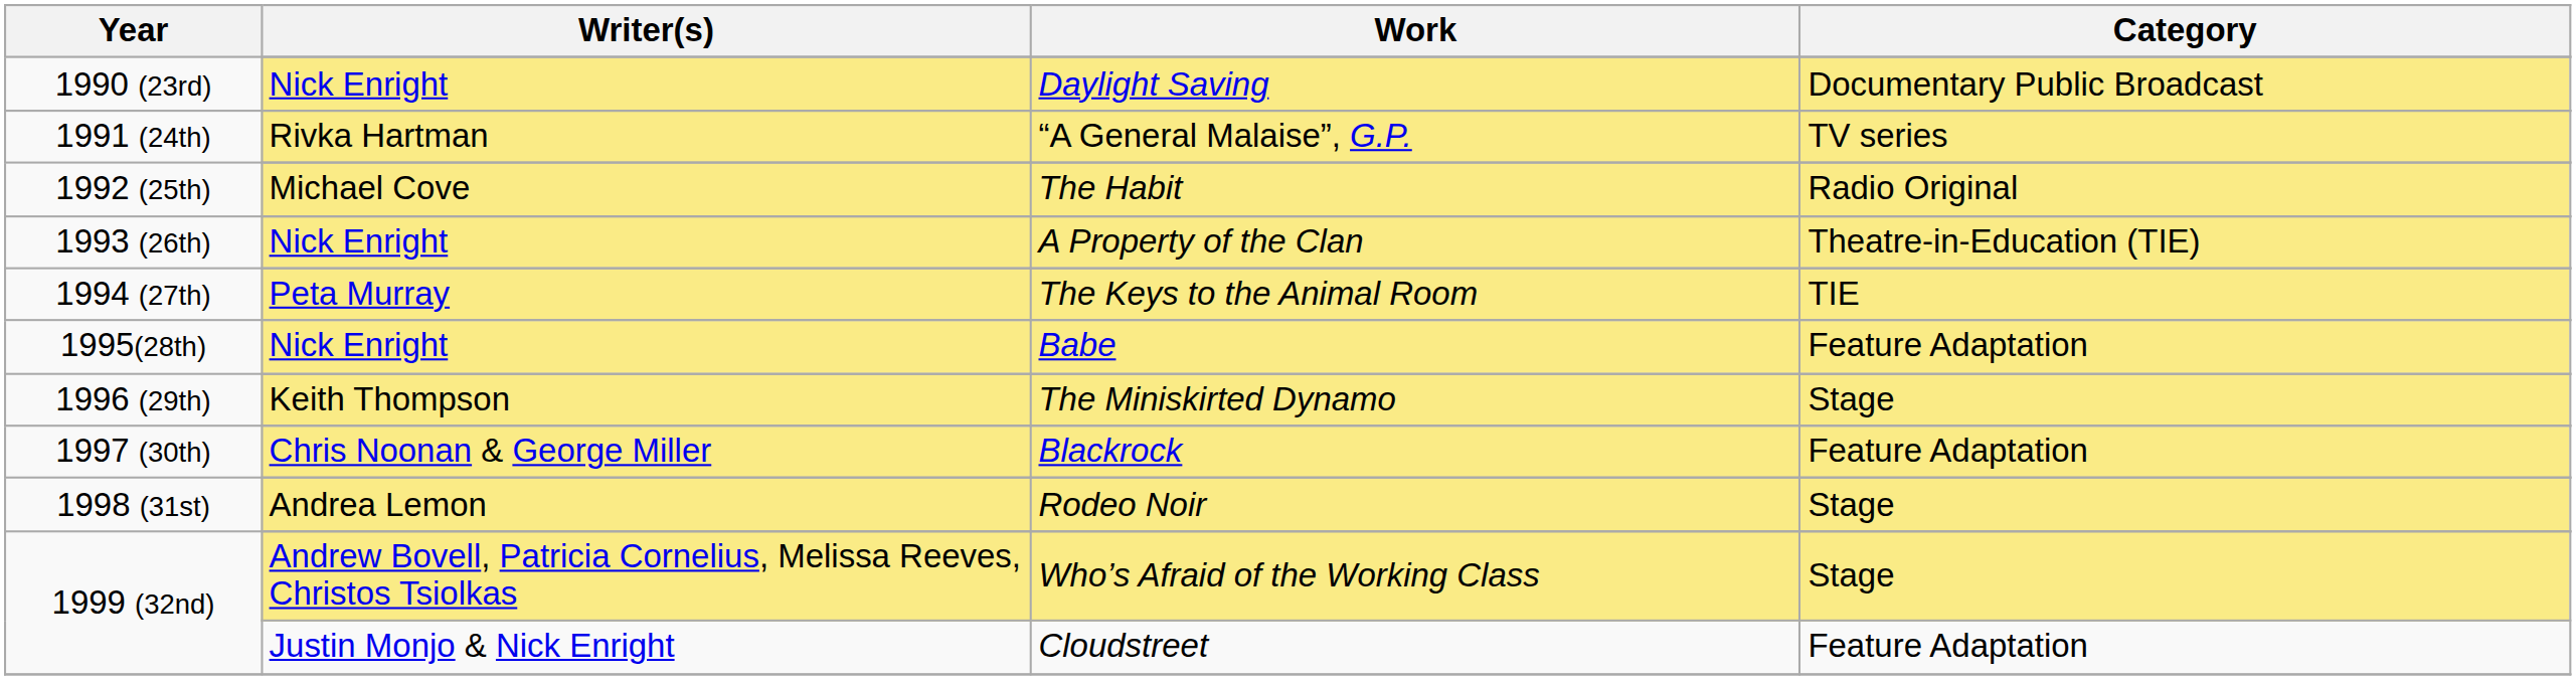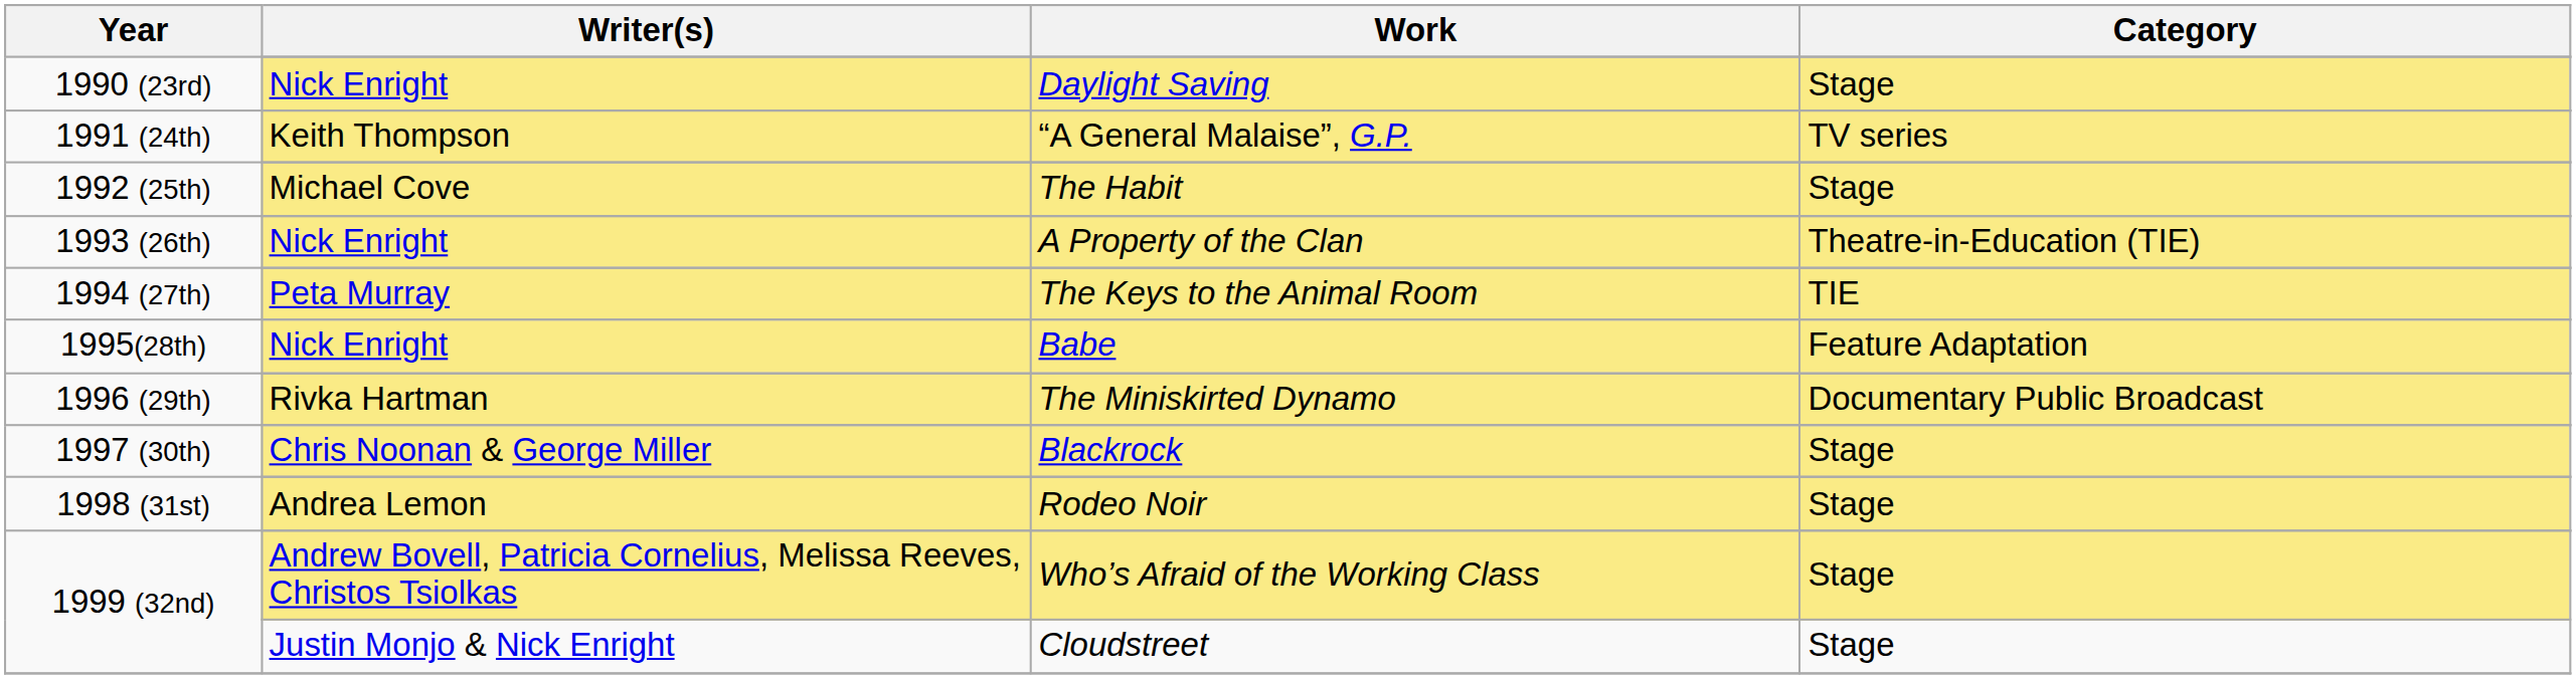 <table class="wikitable" style="width:98%;">
 <tr style="background:#bebebe;">
 <th style="width:10%;">Year</th>
 <th style="width:30%;">Writer(s)</th>
 <th style="width:30%;">Work</th>
 <th style="width:30%;">Category</th>
 </tr>
 <tr>
 <td rowspan=2 style="text-align:center">1990 <small>(23rd)</small></td>
 </tr>
 <tr style="background:#FAEB86"|>
 <td><a href='#'>Nick Enright</a></td>
 <td><em><a href='#'>Daylight Saving</a></em></td>
-<td>Documentary Public Broadcast</td>
+<td>Stage</td>
 </tr>
 <tr>
 <td rowspan=2 style="text-align:center">1991 <small>(24th)</small></td>
 </tr>
 <tr style="background:#FAEB86"|>
-<td>Rivka Hartman</td>
+<td>Keith Thompson</td>
 <td>“A General Malaise”, <em><a href='#'>G.P.</a></em></td>
 <td>TV series</td>
 </tr>
 <tr>
 <td rowspan=2 style="text-align:center">1992 <small>(25th)</small></td>
 </tr>
 <tr style="background:#FAEB86"|>
 <td>Michael Cove</td>
 <td><em>The Habit</em></td>
-<td>Radio Original</td>
+<td>Stage</td>
 </tr>
 <tr>
 <td rowspan=2 style="text-align:center">1993 <small>(26th)</small></td>
 </tr>
 <tr style="background:#FAEB86"|>
 <td><a href='#'>Nick Enright</a></td>
 <td><em>A Property of the Clan</em></td>
 <td>Theatre-in-Education (TIE)</td>
 </tr>
 <tr>
 <td rowspan=2 style="text-align:center">1994 <small>(27th)</small></td>
 </tr>
 <tr style="background:#FAEB86"|>
 <td><a href='#'>Peta Murray</a></td>
 <td><em>The Keys to the Animal Room</em></td>
 <td>TIE</td>
 </tr>
 <tr>
 <td rowspan=2 style="text-align:center">1995<small>(28th)</small></td>
 </tr>
 <tr style="background:#FAEB86"|>
 <td><a href='#'>Nick Enright</a></td>
 <td><em><a href='#'>Babe</a></em></td>
 <td>Feature Adaptation</td>
 </tr>
 <tr>
 <td rowspan=2 style="text-align:center">1996 <small>(29th)</small></td>
 </tr>
 <tr style="background:#FAEB86"|>
-<td>Keith Thompson</td>
+<td>Rivka Hartman</td>
 <td><em>The Miniskirted Dynamo</em></td>
-<td>Stage</td>
+<td>Documentary Public Broadcast</td>
 </tr>
 <tr>
 <td rowspan=2 style="text-align:center">1997 <small>(30th)</small></td>
 </tr>
 <tr style="background:#FAEB86"|>
 <td><a href='#'>Chris Noonan</a> & <a href='#'>George Miller</a></td>
 <td><em><a href='#'>Blackrock</a></em></td>
-<td>Feature Adaptation</td>
+<td>Stage</td>
 </tr>
 <tr>
 <td rowspan=2 style="text-align:center">1998 <small>(31st)</small></td>
 </tr>
 <tr style="background:#FAEB86"|>
 <td>Andrea Lemon</td>
 <td><em>Rodeo Noir</em></td>
 <td>Stage</td>
 </tr>
 <tr>
 <td rowspan=3 style="text-align:center">1999 <small>(32nd)</small></td>
 </tr>
 <tr style="background:#FAEB86"|>
 <td><a href='#'>Andrew Bovell</a>, <a href='#'>Patricia Cornelius</a>, Melissa Reeves, <a href='#'>Christos Tsiolkas</a></td>
 <td><em>Who’s Afraid of the Working Class</em></td>
 <td>Stage</td>
 </tr>
 <tr>
 <td><a href='#'>Justin Monjo</a> & <a href='#'>Nick Enright</a></td>
 <td><em>Cloudstreet</em></td>
-<td>Feature Adaptation</td>
+<td>Stage</td>
 </tr>
 <tr>
 </tr>
 </table>
